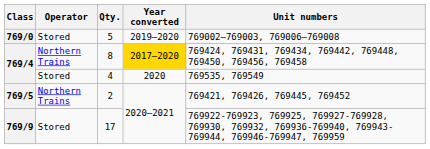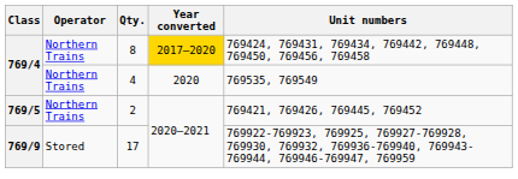 <table class="wikitable">
 <tr>
 <th>Class</th>
 <th>Operator</th>
 <th>Qty.</th>
 <th>Year converted</th>
 <th>Unit numbers</th>
 </tr>
 <tr>
-<th rowspan=1>769/0</th>
-<td>Stored</td>
-<td align=center>5</td>
-<td align=center>2019–2020</td>
-<td>769002–769003, 769006–769008</td>
-</tr>
-<tr>
 <th rowspan=2>769/4</th>
 <td><a href='#'>Northern Trains</a></td>
 <td align=center>8</td>
 <td align=center style="background: gold;">2017–2020</td>
 <td>769424, 769431, 769434, 769442, 769448, 769450, 769456, 769458</td>
 </tr>
 <tr>
-<td>Stored</td>
+<td><a href='#'>Northern Trains</a></td>
 <td align=center>4</td>
 <td align=center>2020</td>
 <td>769535, 769549</td>
 </tr>
 <tr>
 <th>769/5</th>
 <td><a href='#'>Northern Trains</a></td>
 <td align="center">2</td>
 <td rowspan="2">2020–2021</td>
 <td>769421, 769426, 769445, 769452</td>
 </tr>
 <tr>
 <th>769/9</th>
 <td>Stored</td>
 <td align="center">17</td>
 <td>769922-769923, 769925, 769927-769928, 769930, 769932, 769936-769940, 769943-769944, 769946-769947, 769959</td>
 </tr>
 </table>
